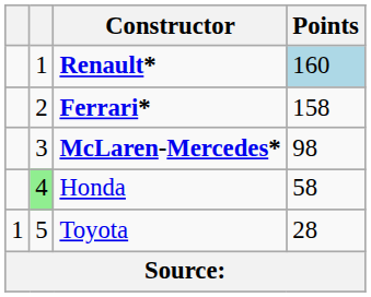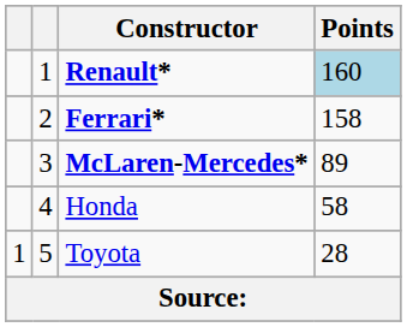 <table class="wikitable" style="font-size: 85%;">
 <tr>
 <th></th>
 <th></th>
 <th>Constructor</th>
 <th>Points</th>
 </tr>
 <tr>
 <td></td>
 <td align="center">1</td>
 <td> <strong><a href='#'>Renault</a>*</strong></td>
 <td style="background: lightblue;">160</td>
 </tr>
 <tr>
 <td></td>
 <td align="center">2</td>
 <td> <strong><a href='#'>Ferrari</a>*</strong></td>
 <td>158</td>
 </tr>
 <tr>
 <td></td>
 <td align="center">3</td>
 <td> <strong><a href='#'>McLaren</a>-<a href='#'>Mercedes</a>*</strong></td>
-<td>98</td>
+<td>89</td>
 </tr>
 <tr>
 <td></td>
-<td align="center" style="background: lightgreen;">4</td>
+<td align="center">4</td>
 <td> <a href='#'>Honda</a></td>
 <td>58</td>
 </tr>
 <tr>
 <td> 1</td>
 <td align="center">5</td>
 <td> <a href='#'>Toyota</a></td>
 <td>28</td>
 </tr>
 <tr>
 <th colspan=4>Source: </th>
 </tr>
 </table>
